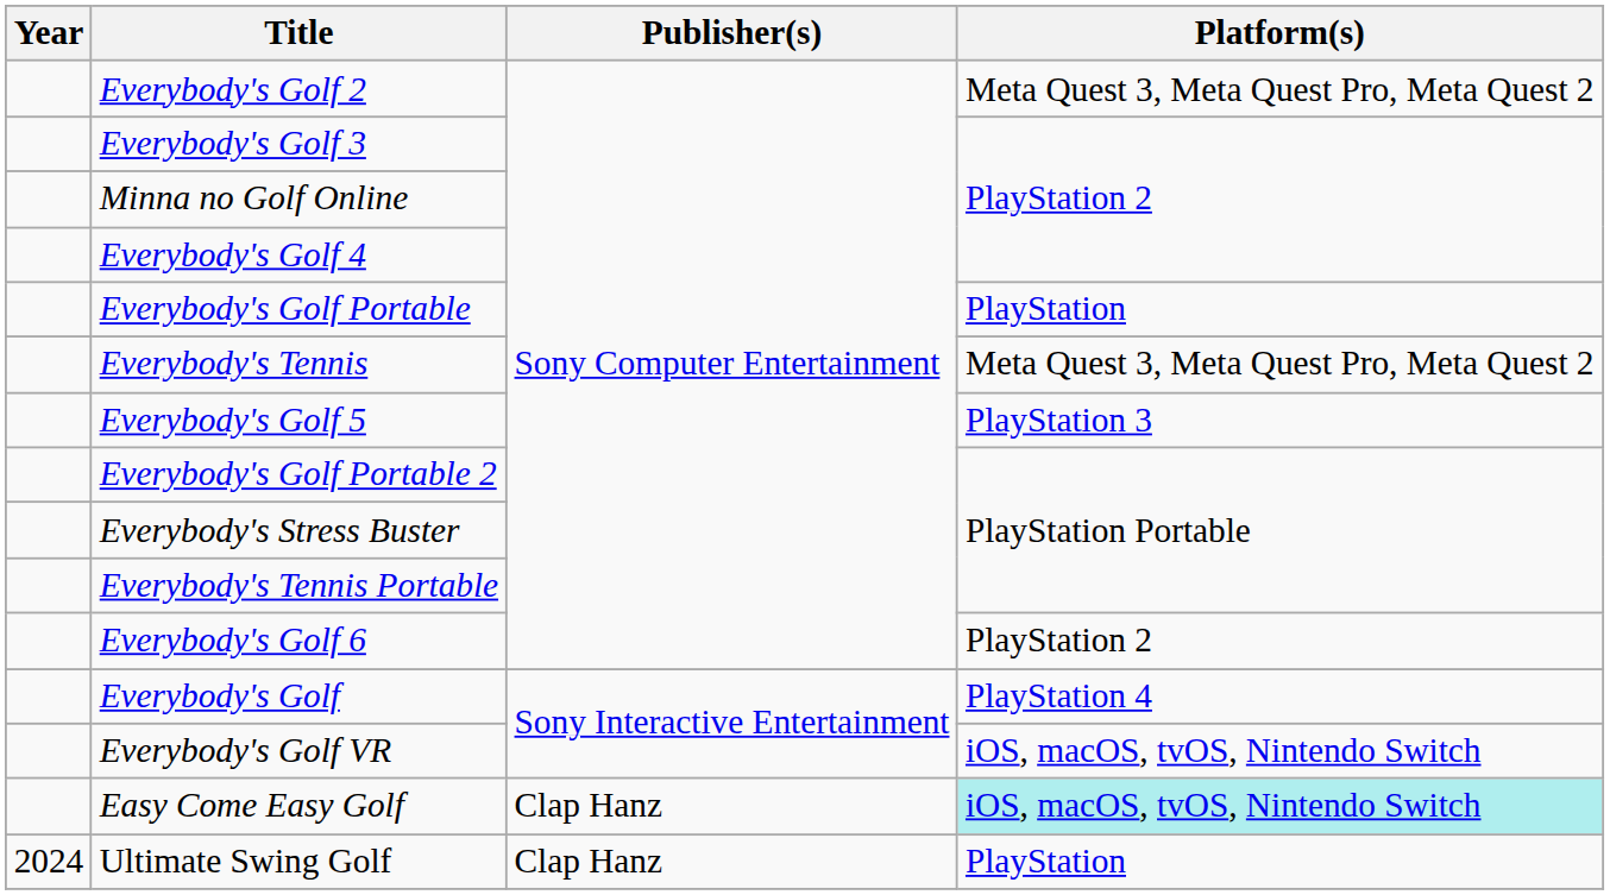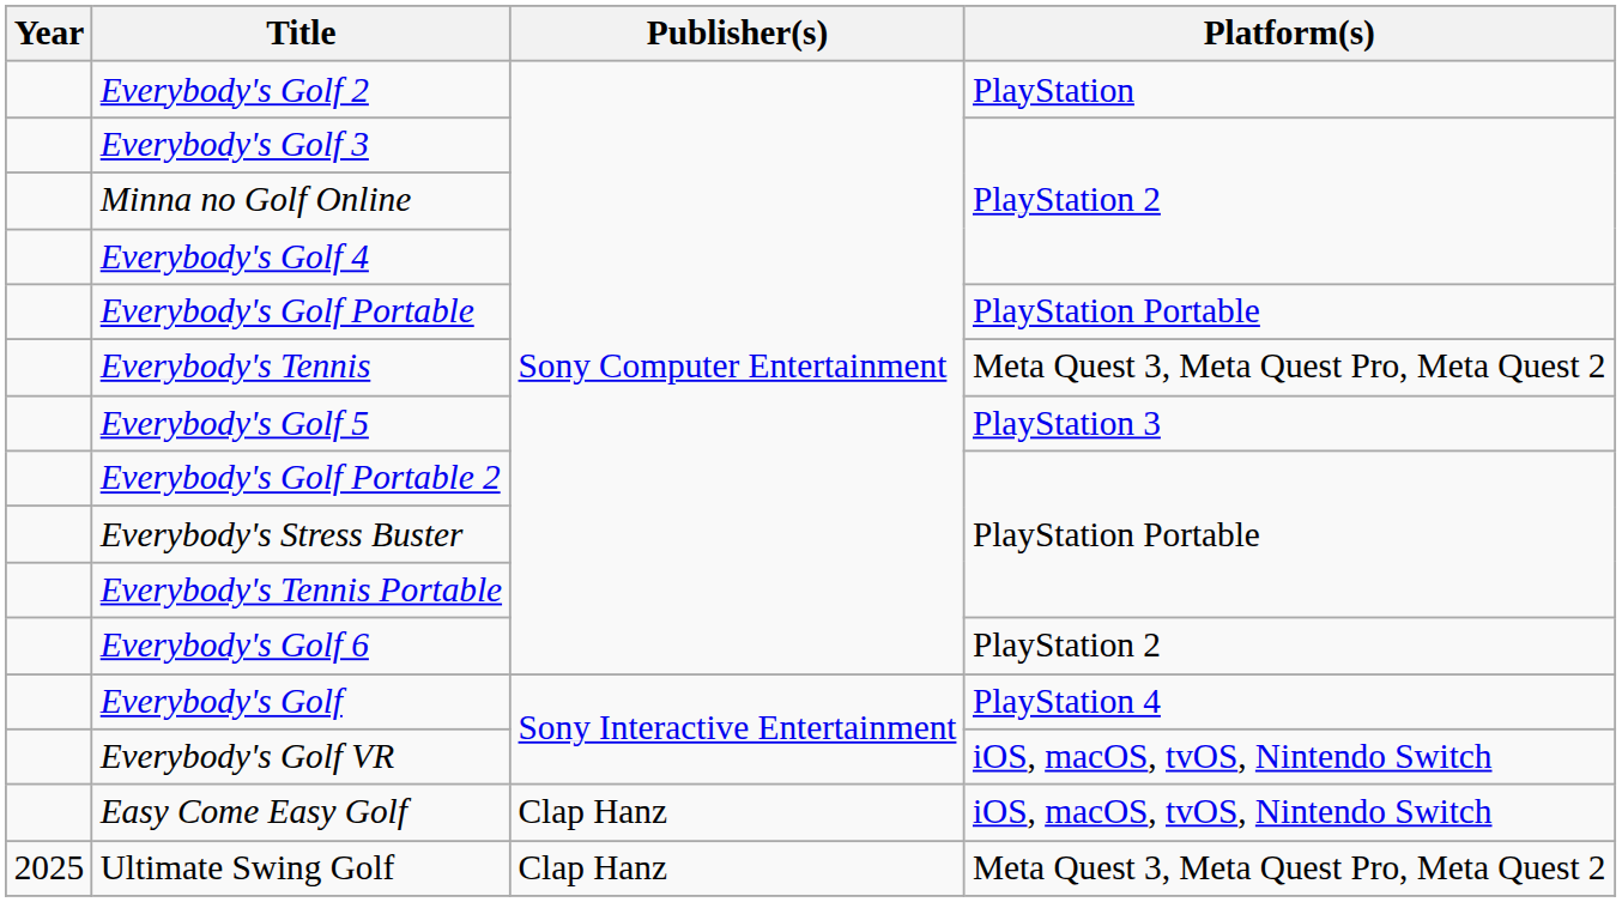 <table class="wikitable sortable">
 <tr>
 <th>Year</th>
 <th>Title</th>
 <th>Publisher(s)</th>
 <th>Platform(s)</th>
 </tr>
 <tr>
 <td></td>
 <td><em><a href='#'>Everybody's Golf 2</a></em></td>
 <td rowspan="11"><a href='#'>Sony Computer Entertainment</a></td>
-<td>Meta Quest 3, Meta Quest Pro, Meta Quest 2</td>
+<td><a href='#'>PlayStation</a></td>
 </tr>
 <tr>
 <td></td>
 <td><em><a href='#'>Everybody's Golf 3</a></em></td>
 <td rowspan="3"><a href='#'>PlayStation 2</a></td>
 </tr>
 <tr>
 <td></td>
 <td><em>Minna no Golf Online</em></td>
 </tr>
 <tr>
 <td></td>
 <td><em><a href='#'>Everybody's Golf 4</a></em></td>
 </tr>
 <tr>
 <td></td>
 <td><em><a href='#'>Everybody's Golf Portable</a></em></td>
-<td><a href='#'>PlayStation</a></td>
+<td><a href='#'>PlayStation Portable</a></td>
 </tr>
 <tr>
 <td></td>
 <td><em><a href='#'>Everybody's Tennis</a></em></td>
 <td>Meta Quest 3, Meta Quest Pro, Meta Quest 2</td>
 </tr>
 <tr>
 <td></td>
 <td><em><a href='#'>Everybody's Golf 5</a></em></td>
 <td><a href='#'>PlayStation 3</a></td>
 </tr>
 <tr>
 <td></td>
 <td><em><a href='#'>Everybody's Golf Portable 2</a></em></td>
 <td rowspan="3">PlayStation Portable</td>
 </tr>
 <tr>
 <td></td>
 <td><em>Everybody's Stress Buster</em></td>
 </tr>
 <tr>
 <td></td>
 <td><em><a href='#'>Everybody's Tennis Portable</a></em></td>
 </tr>
 <tr>
 <td></td>
 <td><em><a href='#'>Everybody's Golf 6</a></em></td>
 <td>PlayStation 2</td>
 </tr>
 <tr>
 <td></td>
 <td><em><a href='#'>Everybody's Golf</a></em></td>
 <td rowspan="2"><a href='#'>Sony Interactive Entertainment</a></td>
 <td><a href='#'>PlayStation 4</a></td>
 </tr>
 <tr>
 <td></td>
 <td><em>Everybody's Golf VR</em></td>
 <td><a href='#'>iOS</a>, <a href='#'>macOS</a>, <a href='#'>tvOS</a>, <a href='#'>Nintendo Switch</a></td>
 </tr>
 <tr>
 <td></td>
 <td><em>Easy Come Easy Golf</em></td>
 <td>Clap Hanz</td>
-<td style="background: paleturquoise;"><a href='#'>iOS</a>, <a href='#'>macOS</a>, <a href='#'>tvOS</a>, <a href='#'>Nintendo Switch</a></td>
+<td><a href='#'>iOS</a>, <a href='#'>macOS</a>, <a href='#'>tvOS</a>, <a href='#'>Nintendo Switch</a></td>
 </tr>
 <tr>
-<td>2024</td>
+<td>2025</td>
 <td>Ultimate Swing Golf</td>
 <td>Clap Hanz</td>
-<td><a href='#'>PlayStation</a></td>
+<td>Meta Quest 3, Meta Quest Pro, Meta Quest 2</td>
 </tr>
 </table>
